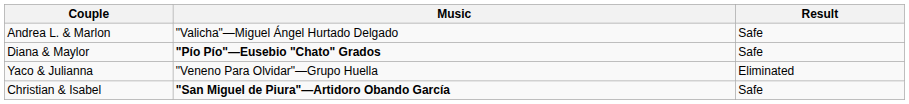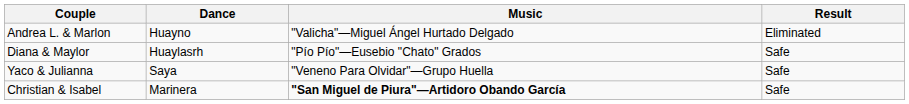 <table class="wikitable sortable" style="width:95%;">
 <tr>
 <th style="width:15%;">Couple</th>
+<th style="width:15%;">Dance</th>
 <th style="width:50%;">Music</th>
 <th style="width:15%;">Result</th>
 </tr>
 <tr>
 <td>Andrea L. & Marlon</td>
+<td>Huayno</td>
 <td>"Valicha"—Miguel Ángel Hurtado Delgado</td>
-<td>Safe</td>
+<td>Eliminated</td>
 </tr>
 <tr>
 <td>Diana & Maylor</td>
-<td><strong>"Pío Pío"—Eusebio "Chato" Grados</strong></td>
+<td>Huaylasrh</td>
+<td>"Pío Pío"—Eusebio "Chato" Grados</td>
 <td>Safe</td>
 </tr>
 <tr>
 <td>Yaco & Julianna</td>
+<td>Saya</td>
 <td>"Veneno Para Olvidar"—Grupo Huella</td>
-<td>Eliminated</td>
+<td>Safe</td>
 </tr>
 <tr>
 <td>Christian & Isabel</td>
+<td>Marinera</td>
 <td><strong>"San Miguel de Piura"—Artidoro Obando García</strong></td>
 <td>Safe</td>
 </tr>
 </table>
